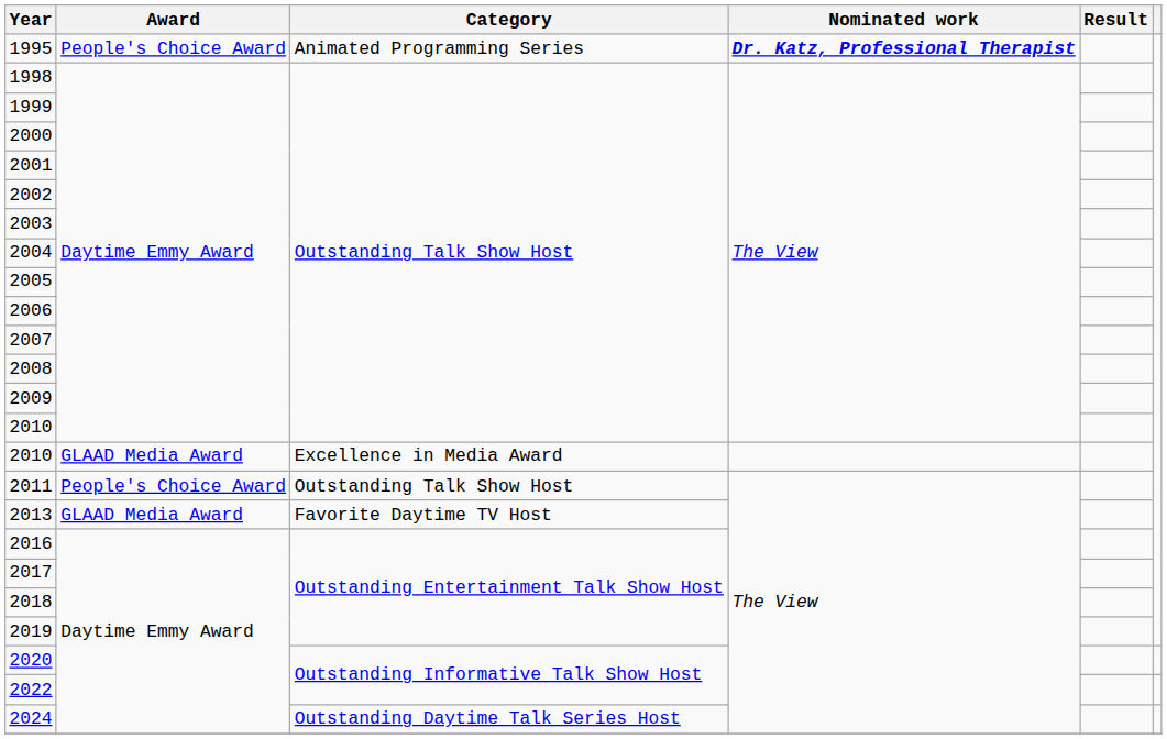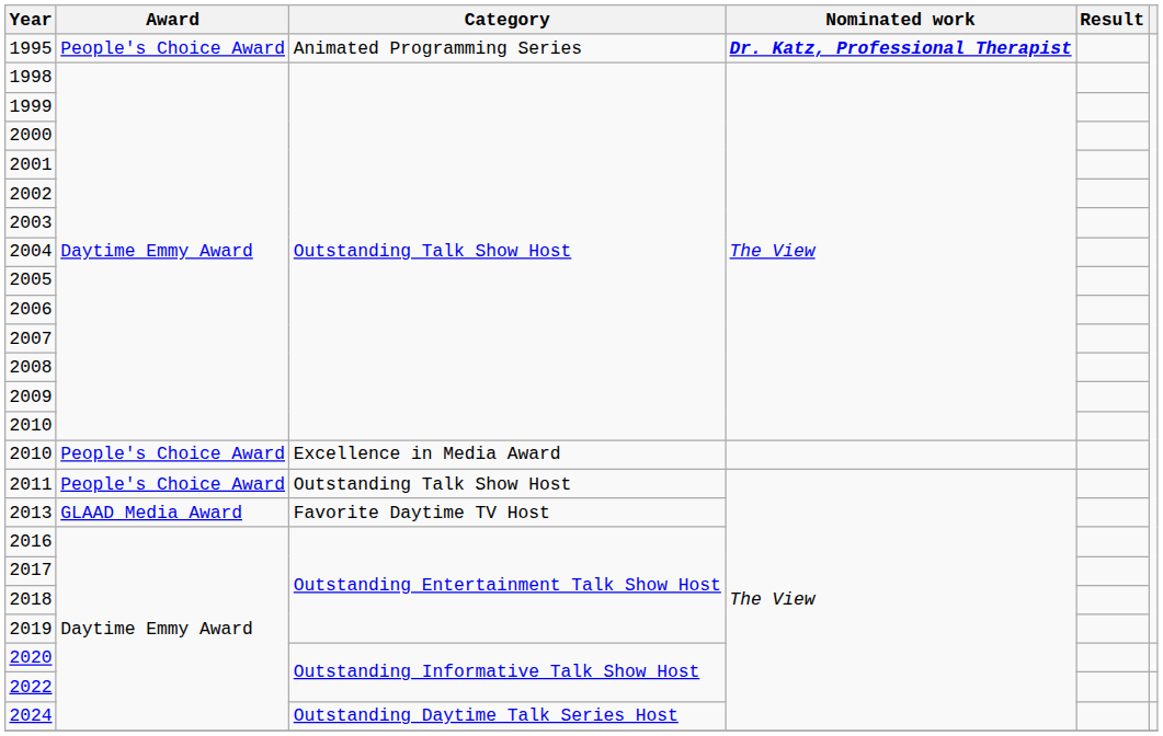 <table class="wikitable sortable">
 <tr>
 <th>Year</th>
 <th>Award</th>
 <th>Category</th>
 <th>Nominated work</th>
 <th>Result</th>
 <th></th>
 </tr>
 <tr>
 <td>1995</td>
 <td><a href='#'>People's Choice Award</a></td>
 <td>Animated Programming Series</td>
 <td><strong><em><a href='#'>Dr. Katz, Professional Therapist</a></em></strong></td>
 <td></td>
 <td rowspan=21 align="center"></td>
 </tr>
 <tr>
 <td>1998</td>
 <td rowspan=13><a href='#'>Daytime Emmy Award</a></td>
 <td rowspan=13><a href='#'>Outstanding Talk Show Host</a></td>
 <td rowspan=13><em><a href='#'>The View</a></em></td>
 <td></td>
 </tr>
 <tr>
 <td>1999</td>
 <td></td>
 </tr>
 <tr>
 <td>2000</td>
 <td></td>
 </tr>
 <tr>
 <td>2001</td>
 <td></td>
 </tr>
 <tr>
 <td>2002</td>
 <td></td>
 </tr>
 <tr>
 <td>2003</td>
 <td></td>
 </tr>
 <tr>
 <td>2004</td>
 <td></td>
 </tr>
 <tr>
 <td>2005</td>
 <td></td>
 </tr>
 <tr>
 <td>2006</td>
 <td></td>
 </tr>
 <tr>
 <td>2007</td>
 <td></td>
 </tr>
 <tr>
 <td>2008</td>
 <td></td>
 </tr>
 <tr>
 <td>2009</td>
 <td></td>
 </tr>
 <tr>
 <td>2010</td>
 <td></td>
 </tr>
 <tr>
 <td>2010</td>
-<td><a href='#'>GLAAD Media Award</a></td>
+<td><a href='#'>People's Choice Award</a></td>
 <td>Excellence in Media Award</td>
 <td></td>
 <td></td>
 </tr>
 <tr>
 <td>2011</td>
 <td><a href='#'>People's Choice Award</a></td>
 <td>Outstanding Talk Show Host</td>
 <td rowspan=9><em>The View</em></td>
 <td></td>
 </tr>
 <tr>
 <td>2013</td>
 <td><a href='#'>GLAAD Media Award</a></td>
 <td>Favorite Daytime TV Host</td>
 <td></td>
 </tr>
 <tr>
 <td>2016</td>
 <td rowspan=7>Daytime Emmy Award</td>
 <td rowspan=4><a href='#'>Outstanding Entertainment Talk Show Host</a></td>
 <td></td>
 </tr>
 <tr>
 <td>2017</td>
 <td></td>
 </tr>
 <tr>
 <td>2018</td>
 <td></td>
 </tr>
 <tr>
 <td>2019</td>
 <td></td>
 </tr>
 <tr>
 <td><a href='#'>2020</a></td>
 <td rowspan=2><a href='#'>Outstanding Informative Talk Show Host</a></td>
 <td></td>
 <td align="center"></td>
 </tr>
 <tr>
 <td><a href='#'>2022</a></td>
 <td></td>
 <td align="center"></td>
 </tr>
 <tr>
 <td><a href='#'>2024</a></td>
 <td><a href='#'>Outstanding Daytime Talk Series Host</a></td>
 <td></td>
 <td align="center"></td>
 </tr>
 <tr>
 </tr>
 </table>
